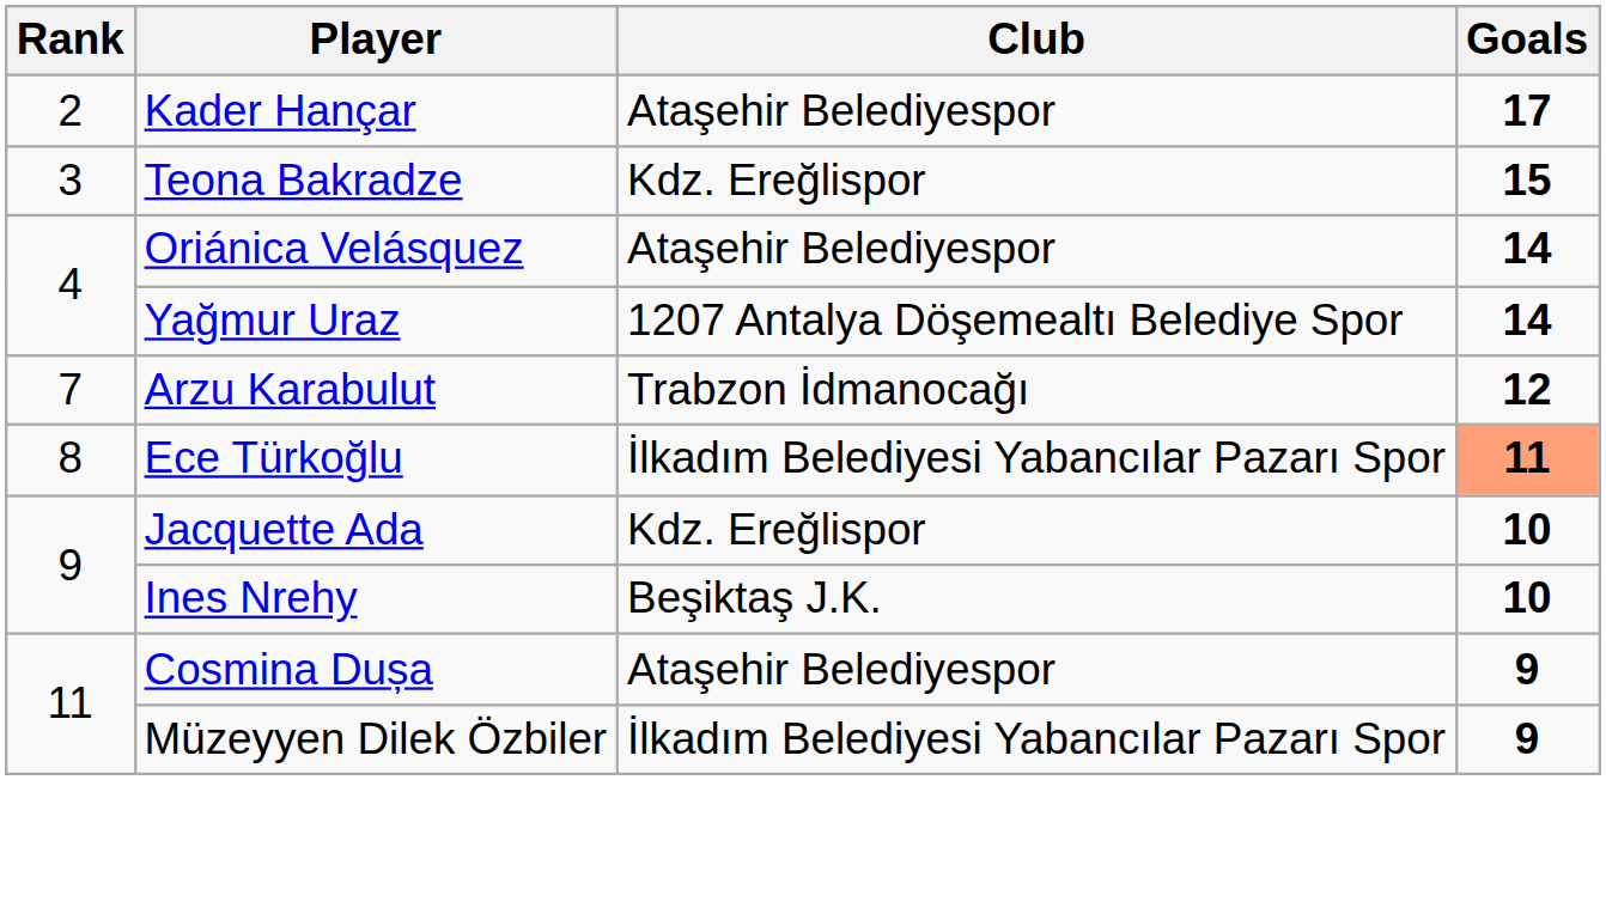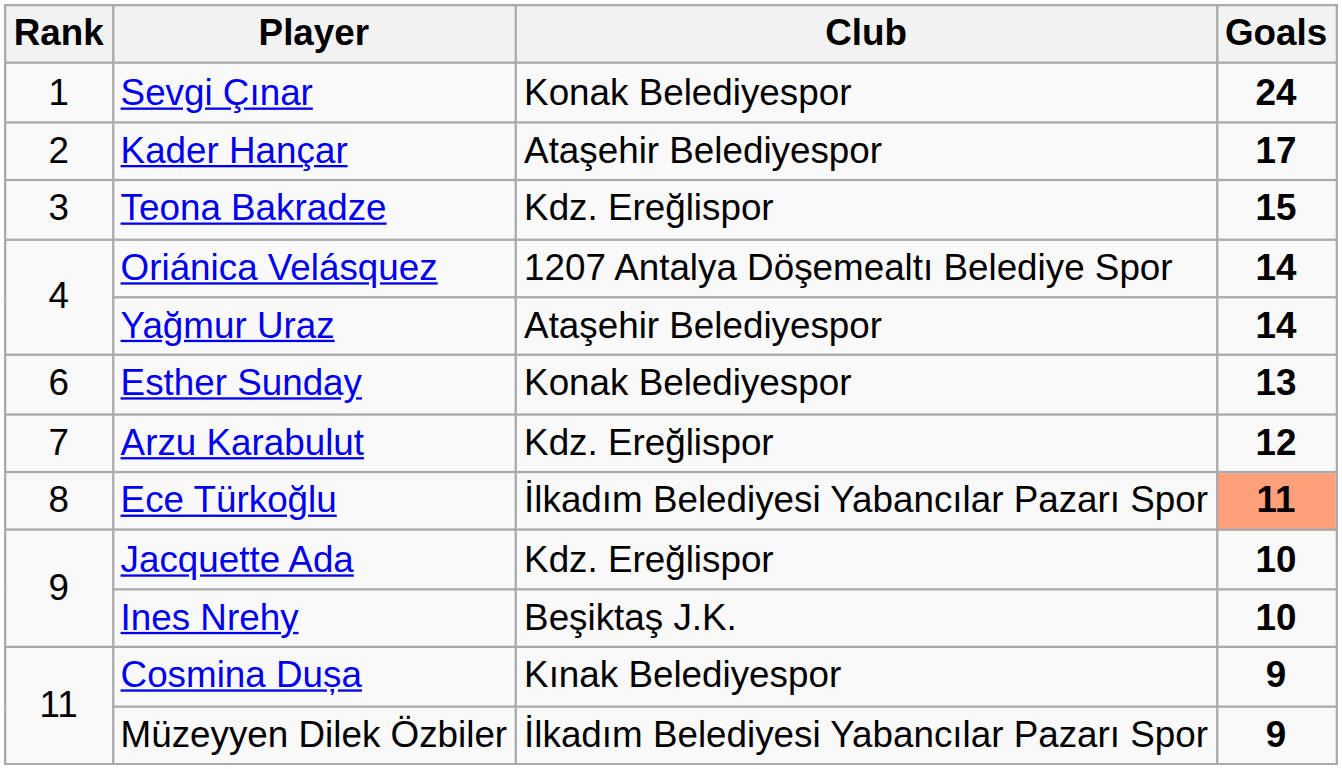 <table class="wikitable" style="text-align:center">
 <tr>
 <th>Rank</th>
 <th>Player</th>
 <th>Club</th>
 <th>Goals</th>
+</tr>
+<tr>
+<td>1</td>
+<td align="left"> <a href='#'>Sevgi Çınar</a></td>
+<td align="left">Konak Belediyespor</td>
+<td><strong>24</strong></td>
 </tr>
 <tr>
 <td>2</td>
 <td align="left"> <a href='#'>Kader Hançar</a></td>
 <td align="left">Ataşehir Belediyespor</td>
 <td><strong>17</strong></td>
 </tr>
 <tr>
 <td>3</td>
 <td align="left"> <a href='#'>Teona Bakradze</a></td>
 <td align="left">Kdz. Ereğlispor</td>
 <td><strong>15</strong></td>
 </tr>
 <tr>
 <td rowspan=2>4</td>
 <td align="left"> <a href='#'>Oriánica Velásquez</a></td>
+<td align="left">1207 Antalya Döşemealtı Belediye Spor</td>
+<td><strong>14</strong></td>
+</tr>
+<tr>
+<td align="left"> <a href='#'>Yağmur Uraz</a></td>
 <td align="left">Ataşehir Belediyespor</td>
 <td><strong>14</strong></td>
 </tr>
 <tr>
-<td align="left"> <a href='#'>Yağmur Uraz</a></td>
-<td align="left">1207 Antalya Döşemealtı Belediye Spor</td>
-<td><strong>14</strong></td>
+<td>6</td>
+<td align="left"> <a href='#'>Esther Sunday</a></td>
+<td align="left">Konak Belediyespor</td>
+<td><strong>13</strong></td>
 </tr>
 <tr>
 <td>7</td>
 <td align="left"> <a href='#'>Arzu Karabulut</a></td>
-<td align="left">Trabzon İdmanocağı</td>
+<td align="left">Kdz. Ereğlispor</td>
 <td><strong>12</strong></td>
 </tr>
 <tr>
 <td>8</td>
 <td align="left"> <a href='#'>Ece Türkoğlu</a></td>
 <td align="left">İlkadım Belediyesi Yabancılar Pazarı Spor</td>
 <td style="background: lightsalmon;"><strong>11</strong></td>
 </tr>
 <tr>
 <td rowspan=2>9</td>
 <td align="left"> <a href='#'>Jacquette Ada</a></td>
 <td align="left">Kdz. Ereğlispor</td>
 <td><strong>10</strong></td>
 </tr>
 <tr>
 <td align="left"> <a href='#'>Ines Nrehy</a></td>
 <td align="left">Beşiktaş J.K.</td>
 <td><strong>10</strong></td>
 </tr>
 <tr>
 <td rowspan=2>11</td>
 <td align="left"> <a href='#'>Cosmina Dușa</a></td>
-<td align="left">Ataşehir Belediyespor</td>
+<td align="left">Kınak Belediyespor</td>
 <td><strong>9</strong></td>
 </tr>
 <tr>
 <td align="left"> Müzeyyen Dilek Özbiler</td>
 <td align="left">İlkadım Belediyesi Yabancılar Pazarı Spor</td>
 <td><strong>9</strong></td>
 </tr>
 </table>
